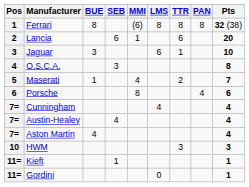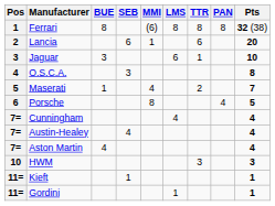 <table class="wikitable" style="font-size: 90%;">
 <tr>
 <th>Pos</th>
 <th>Manufacturer</th>
 <th> <a href='#'>BUE</a></th>
 <th> <a href='#'>SEB</a></th>
 <th> <a href='#'>MMI</a></th>
 <th> <a href='#'>LMS</a></th>
 <th> <a href='#'>TTR</a></th>
 <th> <a href='#'>PAN</a></th>
 <th>Pts</th>
 </tr>
 <tr>
 <th>1</th>
 <td> <a href='#'>Ferrari</a></td>
 <td align=center>8</td>
 <td></td>
 <td align=center>(6)</td>
 <td align=center>8</td>
 <td align=center>8</td>
 <td align=center>8</td>
 <td align=center><strong>32</strong> (38)</td>
 </tr>
 <tr>
 <th>2</th>
 <td> <a href='#'>Lancia</a></td>
 <td></td>
 <td align=center>6</td>
 <td align=center>1</td>
 <td></td>
 <td align=center>6</td>
 <td></td>
 <td align=center><strong>20</strong></td>
 </tr>
 <tr>
 <th>3</th>
 <td> <a href='#'>Jaguar</a></td>
 <td align=center>3</td>
 <td></td>
 <td></td>
 <td align=center>6</td>
 <td align=center>1</td>
 <td></td>
 <td align=center><strong>10</strong></td>
 </tr>
 <tr>
 <th>4</th>
 <td> <a href='#'>O.S.C.A.</a></td>
 <td></td>
 <td align=center>3</td>
 <td></td>
 <td></td>
 <td></td>
 <td></td>
 <td align=center><strong>8</strong></td>
 </tr>
 <tr>
 <th>5</th>
 <td> <a href='#'>Maserati</a></td>
 <td align=center>1</td>
 <td></td>
 <td align=center>4</td>
 <td></td>
 <td align=center>2</td>
 <td></td>
 <td align=center><strong>7</strong></td>
 </tr>
 <tr>
 <th>6</th>
 <td> <a href='#'>Porsche</a></td>
 <td></td>
 <td></td>
 <td align=center>8</td>
 <td></td>
 <td></td>
 <td align=center>4</td>
-<td align=center><strong>6</strong></td>
+<td align=center><strong>5</strong></td>
 </tr>
 <tr>
 <th>7=</th>
 <td> <a href='#'>Cunningham</a></td>
 <td></td>
 <td></td>
 <td></td>
 <td align=center>4</td>
 <td></td>
 <td></td>
 <td align=center><strong>4</strong></td>
 </tr>
 <tr>
 <th>7=</th>
 <td> <a href='#'>Austin-Healey</a></td>
 <td></td>
 <td align=center>4</td>
 <td></td>
 <td></td>
 <td></td>
 <td></td>
 <td align=center><strong>4</strong></td>
 </tr>
 <tr>
 <th>7=</th>
 <td> <a href='#'>Aston Martin</a></td>
 <td align=center>4</td>
 <td></td>
 <td></td>
 <td></td>
 <td></td>
 <td></td>
 <td align=center><strong>4</strong></td>
 </tr>
 <tr>
 <th>10</th>
 <td> <a href='#'>HWM</a></td>
 <td></td>
 <td></td>
 <td></td>
 <td></td>
 <td align=center>3</td>
 <td></td>
 <td align=center><strong>3</strong></td>
 </tr>
 <tr>
 <th>11=</th>
 <td> <a href='#'>Kieft</a></td>
 <td></td>
 <td align=center>1</td>
 <td></td>
 <td></td>
 <td></td>
 <td></td>
 <td align=center><strong>1</strong></td>
 </tr>
 <tr>
 <th>11=</th>
 <td> <a href='#'>Gordini</a></td>
 <td></td>
 <td></td>
 <td></td>
-<td align=center>0</td>
+<td align=center>1</td>
 <td></td>
 <td></td>
 <td align=center><strong>1</strong></td>
 </tr>
 </table>
